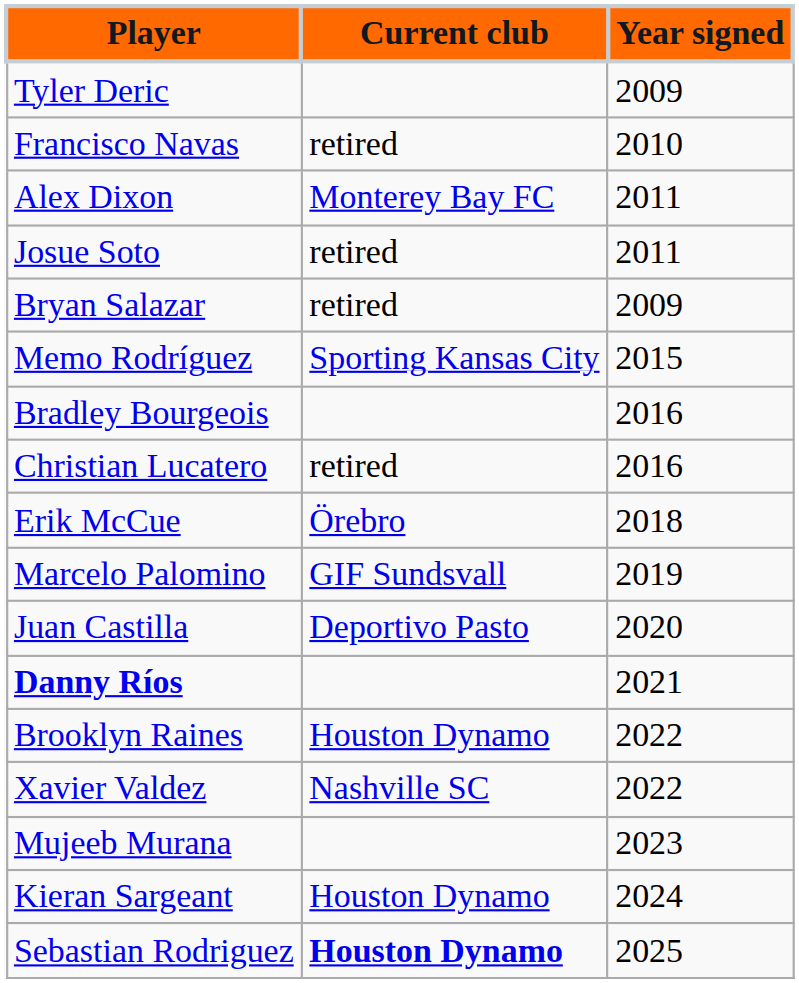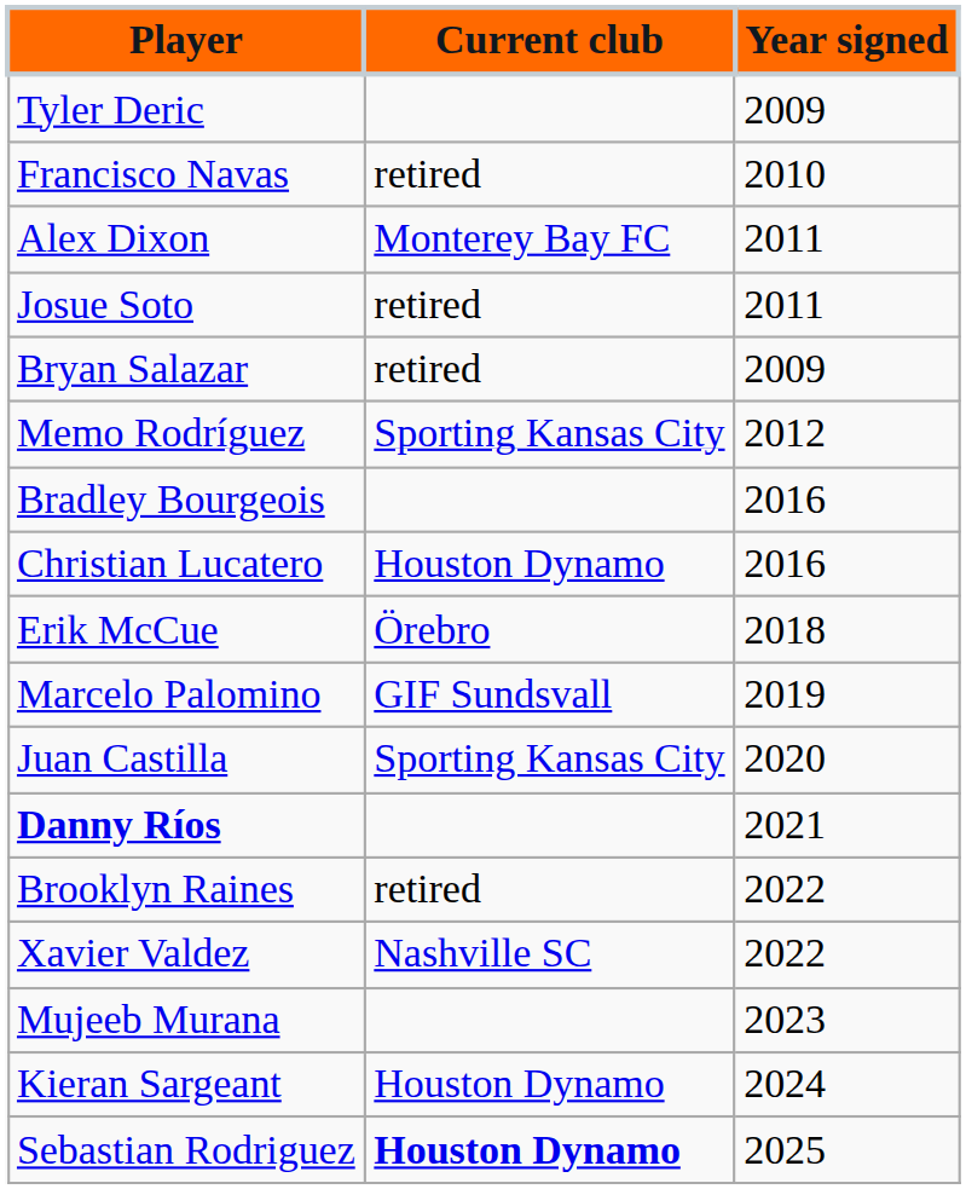 <table class="wikitable" style="text-align:center">
 <tr>
 <th style="background:#FF6900; color:#101820; border:2px solid #C4CED4;">Player</th>
 <th style="background:#FF6900; color:#101820; border:2px solid #C4CED4;">Current club</th>
 <th style="background:#FF6900; color:#101820; border:2px solid #C4CED4;">Year signed</th>
 </tr>
 <tr>
 <td align=left> <a href='#'>Tyler Deric</a></td>
 <td align=left></td>
 <td align=left>2009</td>
 </tr>
 <tr>
 <td align=left> <a href='#'>Francisco Navas</a></td>
 <td align=left>retired</td>
 <td align=left>2010</td>
 </tr>
 <tr>
 <td align=left> <a href='#'>Alex Dixon</a></td>
 <td align=left> <a href='#'>Monterey Bay FC</a></td>
 <td align=left>2011</td>
 </tr>
 <tr>
 <td align=left> <a href='#'>Josue Soto</a></td>
 <td align=left>retired</td>
 <td align=left>2011</td>
 </tr>
 <tr>
 <td align=left> <a href='#'>Bryan Salazar</a></td>
 <td align=left>retired</td>
 <td align=left>2009</td>
 </tr>
 <tr>
 <td align=left> <a href='#'>Memo Rodríguez</a></td>
 <td align=left> <a href='#'>Sporting Kansas City</a></td>
-<td align=left>2015</td>
+<td align=left>2012</td>
 </tr>
 <tr>
 <td align=left> <a href='#'>Bradley Bourgeois</a></td>
 <td align=left></td>
 <td align=left>2016</td>
 </tr>
 <tr>
 <td align=left> <a href='#'>Christian Lucatero</a></td>
-<td align=left>retired</td>
+<td align=left> <a href='#'>Houston Dynamo</a></td>
 <td align=left>2016</td>
 </tr>
 <tr>
 <td align=left> <a href='#'>Erik McCue</a></td>
 <td align=left> <a href='#'>Örebro</a></td>
 <td align=left>2018</td>
 </tr>
 <tr>
 <td align=left> <a href='#'>Marcelo Palomino</a></td>
 <td align=left> <a href='#'>GIF Sundsvall</a></td>
 <td align=left>2019</td>
 </tr>
 <tr>
 <td align=left> <a href='#'>Juan Castilla</a></td>
-<td align=left> <a href='#'>Deportivo Pasto</a></td>
+<td align=left> <a href='#'>Sporting Kansas City</a></td>
 <td align=left>2020</td>
 </tr>
 <tr>
 <td align=left> <strong><a href='#'>Danny Ríos</a></strong></td>
 <td align=left></td>
 <td align=left>2021</td>
 </tr>
 <tr>
 <td align=left> <a href='#'>Brooklyn Raines</a></td>
-<td align=left> <a href='#'>Houston Dynamo</a></td>
+<td align=left>retired</td>
 <td align=left>2022</td>
 </tr>
 <tr>
 <td align=left> <a href='#'>Xavier Valdez</a></td>
 <td align=left> <a href='#'>Nashville SC</a></td>
 <td align=left>2022</td>
 </tr>
 <tr>
 <td align=left> <a href='#'>Mujeeb Murana</a></td>
 <td align=left></td>
 <td align=left>2023</td>
 </tr>
 <tr>
 <td align=left> <a href='#'>Kieran Sargeant</a></td>
 <td align=left> <a href='#'>Houston Dynamo</a></td>
 <td align=left>2024</td>
 </tr>
 <tr>
 <td align=left> <a href='#'>Sebastian Rodriguez</a></td>
 <td align=left><strong> <a href='#'>Houston Dynamo</a></strong></td>
 <td align=left>2025</td>
 </tr>
 <tr>
 </tr>
 </table>
